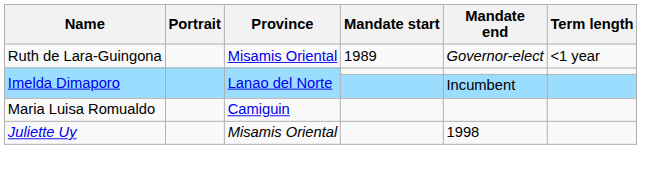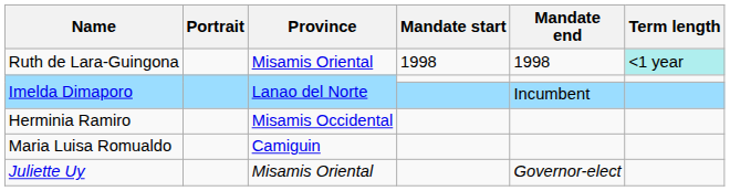 <table class="wikitable sortable">
 <tr>
 <th>Name</th>
 <th>Portrait</th>
 <th>Province</th>
 <th>Mandate start</th>
 <th>Mandate<br>end</th>
 <th>Term length</th>
 </tr>
 <tr>
 <td>Ruth de Lara-Guingona</td>
 <td></td>
 <td><a href='#'>Misamis Oriental</a></td>
-<td>1989</td>
-<td><em>Governor-elect</em></td>
-<td><1 year</td>
+<td>1998</td>
+<td>1998</td>
+<td style="background: paleturquoise;"><1 year</td>
 </tr>
 <tr>
 <td rowspan="2" style="background-color: #9BDDFF"><a href='#'>Imelda Dimaporo</a></td>
 <td rowspan="2" style="background-color: #9BDDFF"></td>
 <td rowspan="2" style="background-color: #9BDDFF"><a href='#'>Lanao del Norte</a></td>
 <td></td>
 <td></td>
 <td></td>
 </tr>
 <tr>
 <td style="background-color: #9BDDFF"></td>
 <td style="background-color: #9BDDFF">Incumbent</td>
 <td style="background-color: #9BDDFF"></td>
 </tr>
 <tr>
+<td>Herminia Ramiro</td>
+<td></td>
+<td><a href='#'>Misamis Occidental</a></td>
+<td></td>
+<td></td>
+<td></td>
+</tr>
+<tr>
 <td>Maria Luisa Romualdo</td>
 <td></td>
 <td><a href='#'>Camiguin</a></td>
 <td></td>
 <td></td>
 <td></td>
 </tr>
 <tr>
 <td><em><a href='#'>Juliette Uy</a></em></td>
 <td></td>
 <td><em>Misamis Oriental</em></td>
 <td><em></em></td>
-<td>1998</td>
+<td><em>Governor-elect</em></td>
 <td><em></em></td>
 </tr>
 </table>
